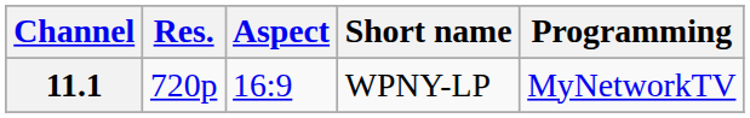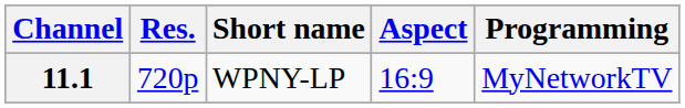 <table class="wikitable">
 <tr>
 <th scope = "col"><a href='#'>Channel</a></th>
 <th scope = "col"><a href='#'>Res.</a></th>
+<th scope = "col">Short name</th>
 <th scope = "col"><a href='#'>Aspect</a></th>
-<th scope = "col">Short name</th>
 <th scope = "col">Programming</th>
 </tr>
 <tr>
 <th scope = "row">11.1</th>
 <td><a href='#'>720p</a></td>
+<td>WPNY-LP</td>
 <td><a href='#'>16:9</a></td>
-<td>WPNY-LP</td>
 <td><a href='#'>MyNetworkTV</a></td>
 </tr>
 </table>
